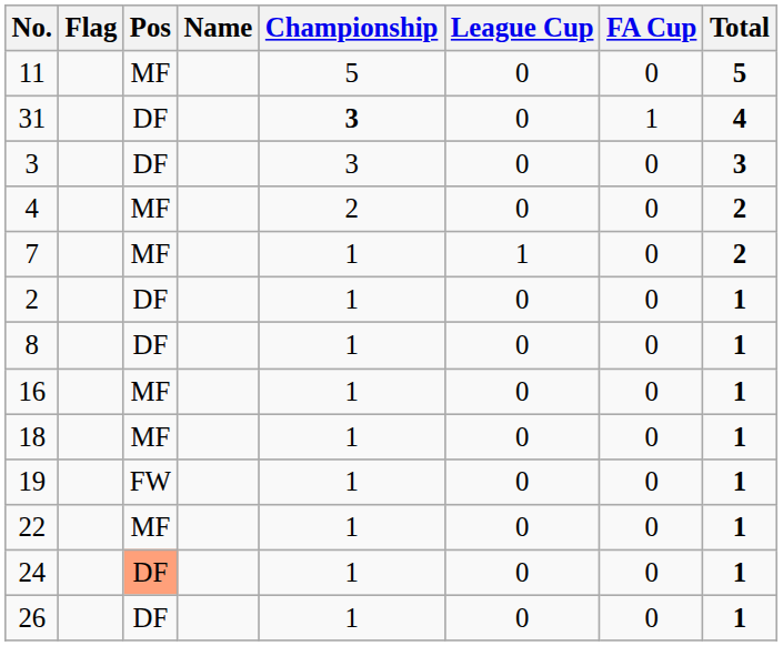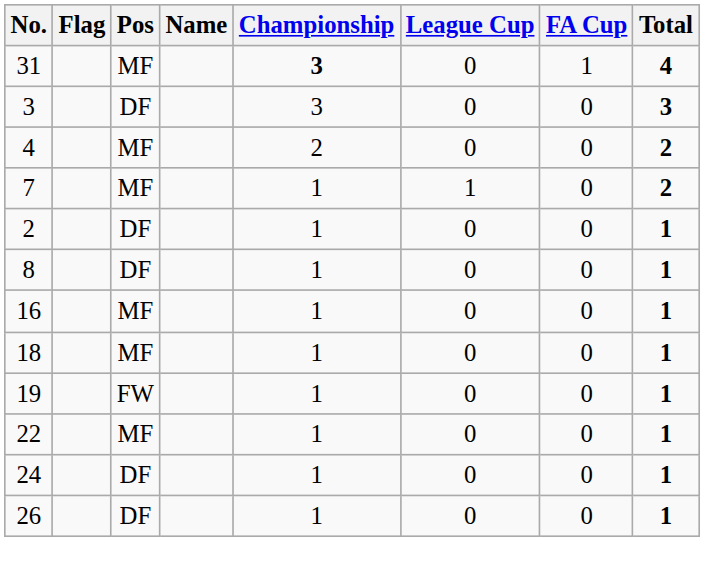 <table class="wikitable sortable" style="text-align:center; font-size:95%;">
 <tr>
 <th>No.</th>
 <th>Flag</th>
 <th>Pos</th>
 <th>Name</th>
 <th><a href='#'>Championship</a></th>
 <th><a href='#'>League Cup</a></th>
 <th><a href='#'>FA Cup</a></th>
 <th>Total</th>
 </tr>
 <tr>
-<td>11</td>
+<td>31</td>
 <td></td>
 <td>MF</td>
-<td></td>
-<td>5</td>
-<td>0</td>
-<td>0</td>
-<td><strong>5</strong></td>
-</tr>
-<tr>
-<td>31</td>
-<td></td>
-<td>DF</td>
 <td></td>
 <td><strong>3</strong></td>
 <td>0</td>
 <td>1</td>
 <td><strong>4</strong></td>
 </tr>
 <tr>
 <td>3</td>
 <td></td>
 <td>DF</td>
 <td></td>
 <td>3</td>
 <td>0</td>
 <td>0</td>
 <td><strong>3</strong></td>
 </tr>
 <tr>
 <td>4</td>
 <td></td>
 <td>MF</td>
 <td></td>
 <td>2</td>
 <td>0</td>
 <td>0</td>
 <td><strong>2</strong></td>
 </tr>
 <tr>
 <td>7</td>
 <td></td>
 <td>MF</td>
 <td></td>
 <td>1</td>
 <td>1</td>
 <td>0</td>
 <td><strong>2</strong></td>
 </tr>
 <tr>
 <td>2</td>
 <td></td>
 <td>DF</td>
 <td></td>
 <td>1</td>
 <td>0</td>
 <td>0</td>
 <td><strong>1</strong></td>
 </tr>
 <tr>
 <td>8</td>
 <td></td>
 <td>DF</td>
 <td></td>
 <td>1</td>
 <td>0</td>
 <td>0</td>
 <td><strong>1</strong></td>
 </tr>
 <tr>
 <td>16</td>
 <td></td>
 <td>MF</td>
 <td></td>
 <td>1</td>
 <td>0</td>
 <td>0</td>
 <td><strong>1</strong></td>
 </tr>
 <tr>
 <td>18</td>
 <td></td>
 <td>MF</td>
 <td></td>
 <td>1</td>
 <td>0</td>
 <td>0</td>
 <td><strong>1</strong></td>
 </tr>
 <tr>
 <td>19</td>
 <td></td>
 <td>FW</td>
 <td></td>
 <td>1</td>
 <td>0</td>
 <td>0</td>
 <td><strong>1</strong></td>
 </tr>
 <tr>
 <td>22</td>
 <td></td>
 <td>MF</td>
 <td></td>
 <td>1</td>
 <td>0</td>
 <td>0</td>
 <td><strong>1</strong></td>
 </tr>
 <tr>
 <td>24</td>
 <td></td>
-<td style="background: lightsalmon;">DF</td>
+<td>DF</td>
 <td></td>
 <td>1</td>
 <td>0</td>
 <td>0</td>
 <td><strong>1</strong></td>
 </tr>
 <tr>
 <td>26</td>
 <td></td>
 <td>DF</td>
 <td></td>
 <td>1</td>
 <td>0</td>
 <td>0</td>
 <td><strong>1</strong></td>
 </tr>
 </table>
